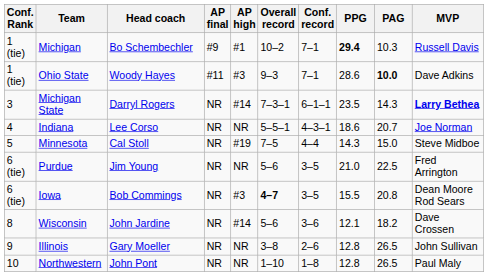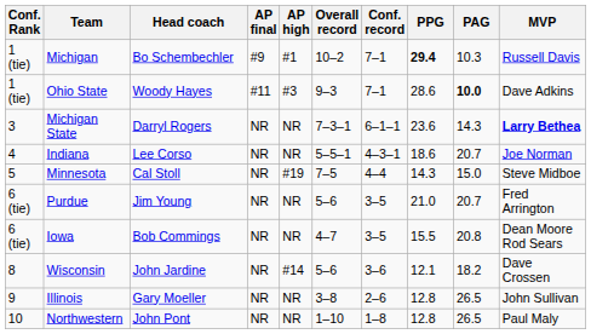 <table class="sortable wikitable">
 <tr>
 <th width="25">Conf. Rank</th>
 <th width="100">Team</th>
 <th width="140">Head coach</th>
 <th width="25">AP final</th>
 <th width="25">AP high</th>
 <th width="50">Overall record</th>
 <th width="50">Conf. record</th>
 <th width="50">PPG</th>
 <th width="50">PAG</th>
 <th width="100">MVP</th>
 </tr>
 <tr align="left" bgcolor="">
 <td>1 (tie)</td>
 <td><a href='#'>Michigan</a></td>
 <td><a href='#'>Bo Schembechler</a></td>
 <td>#9</td>
 <td>#1</td>
 <td>10–2</td>
 <td>7–1</td>
 <td><strong>29.4</strong></td>
 <td>10.3</td>
 <td><a href='#'>Russell Davis</a></td>
 </tr>
 <tr align="left" bgcolor="">
 <td>1 (tie)</td>
 <td><a href='#'>Ohio State</a></td>
 <td><a href='#'>Woody Hayes</a></td>
 <td>#11</td>
 <td>#3</td>
 <td>9–3</td>
 <td>7–1</td>
 <td>28.6</td>
 <td><strong>10.0</strong></td>
 <td>Dave Adkins</td>
 </tr>
 <tr align="left" bgcolor="">
 <td>3</td>
 <td><a href='#'>Michigan State</a></td>
 <td><a href='#'>Darryl Rogers</a></td>
 <td>NR</td>
-<td>#14</td>
+<td>NR</td>
 <td>7–3–1</td>
 <td>6–1–1</td>
-<td>23.5</td>
+<td>23.6</td>
 <td>14.3</td>
 <td><strong><a href='#'>Larry Bethea</a></strong></td>
 </tr>
 <tr align="left" bgcolor="">
 <td>4</td>
 <td><a href='#'>Indiana</a></td>
 <td><a href='#'>Lee Corso</a></td>
 <td>NR</td>
 <td>NR</td>
 <td>5–5–1</td>
 <td>4–3–1</td>
 <td>18.6</td>
 <td>20.7</td>
 <td><a href='#'>Joe Norman</a></td>
 </tr>
 <tr align="left" bgcolor="">
 <td>5</td>
 <td><a href='#'>Minnesota</a></td>
 <td><a href='#'>Cal Stoll</a></td>
 <td>NR</td>
 <td>#19</td>
 <td>7–5</td>
 <td>4–4</td>
 <td>14.3</td>
 <td>15.0</td>
 <td>Steve Midboe</td>
 </tr>
 <tr align="left" bgcolor="">
 <td>6 (tie)</td>
 <td><a href='#'>Purdue</a></td>
 <td><a href='#'>Jim Young</a></td>
 <td>NR</td>
 <td>NR</td>
 <td>5–6</td>
 <td>3–5</td>
 <td>21.0</td>
-<td>22.5</td>
+<td>20.7</td>
 <td>Fred Arrington</td>
 </tr>
 <tr align="left" bgcolor="">
 <td>6 (tie)</td>
 <td><a href='#'>Iowa</a></td>
 <td><a href='#'>Bob Commings</a></td>
 <td>NR</td>
-<td>#3</td>
-<td><strong>4–7</strong></td>
+<td>NR</td>
+<td>4–7</td>
 <td>3–5</td>
 <td>15.5</td>
 <td>20.8</td>
 <td>Dean Moore<br>Rod Sears</td>
 </tr>
 <tr align="left" bgcolor="">
 <td>8</td>
 <td><a href='#'>Wisconsin</a></td>
 <td><a href='#'>John Jardine</a></td>
 <td>NR</td>
 <td>#14</td>
 <td>5–6</td>
 <td>3–6</td>
 <td>12.1</td>
 <td>18.2</td>
 <td>Dave Crossen</td>
 </tr>
 <tr align="left" bgcolor="">
 <td>9</td>
 <td><a href='#'>Illinois</a></td>
 <td><a href='#'>Gary Moeller</a></td>
 <td>NR</td>
 <td>NR</td>
 <td>3–8</td>
 <td>2–6</td>
 <td>12.8</td>
 <td>26.5</td>
 <td>John Sullivan</td>
 </tr>
 <tr align="left" bgcolor="">
 <td>10</td>
 <td><a href='#'>Northwestern</a></td>
 <td><a href='#'>John Pont</a></td>
 <td>NR</td>
 <td>NR</td>
 <td>1–10</td>
 <td>1–8</td>
 <td>12.8</td>
 <td>26.5</td>
 <td>Paul Maly</td>
 </tr>
 </table>
